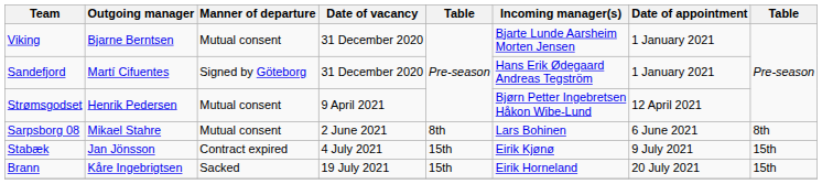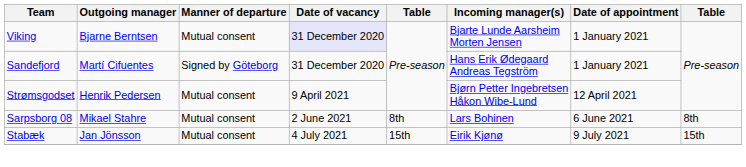 <table class="wikitable">
 <tr>
 <th>Team</th>
 <th>Outgoing manager</th>
 <th>Manner of departure</th>
 <th>Date of vacancy</th>
 <th>Table</th>
 <th>Incoming manager(s)</th>
 <th>Date of appointment</th>
 <th>Table</th>
 </tr>
 <tr>
 <td><a href='#'>Viking</a></td>
 <td> <a href='#'>Bjarne Berntsen</a></td>
 <td>Mutual consent</td>
-<td>31 December 2020</td>
+<td style="background: lavender;">31 December 2020</td>
 <td rowspan="3"><em>Pre-season</em></td>
 <td> <a href='#'>Bjarte Lunde Aarsheim</a> <br>  <a href='#'>Morten Jensen</a></td>
 <td>1 January 2021</td>
 <td rowspan="3"><em>Pre-season</em></td>
 </tr>
 <tr>
 <td><a href='#'>Sandefjord</a></td>
 <td> <a href='#'>Martí Cifuentes</a></td>
 <td>Signed by <a href='#'>Göteborg</a></td>
 <td>31 December 2020</td>
 <td> <a href='#'>Hans Erik Ødegaard</a> <br>  <a href='#'>Andreas Tegström</a></td>
 <td>1 January 2021</td>
 </tr>
 <tr>
 <td><a href='#'>Strømsgodset</a></td>
 <td> <a href='#'>Henrik Pedersen</a></td>
 <td>Mutual consent</td>
 <td>9 April 2021</td>
 <td> <a href='#'>Bjørn Petter Ingebretsen</a><br>  <a href='#'>Håkon Wibe-Lund</a></td>
 <td>12 April 2021</td>
 </tr>
 <tr>
 <td><a href='#'>Sarpsborg 08</a></td>
 <td> <a href='#'>Mikael Stahre</a></td>
 <td>Mutual consent</td>
 <td>2 June 2021</td>
 <td>8th</td>
 <td> <a href='#'>Lars Bohinen</a></td>
 <td>6 June 2021</td>
 <td>8th</td>
 </tr>
 <tr>
 <td><a href='#'>Stabæk</a></td>
 <td> <a href='#'>Jan Jönsson</a></td>
-<td>Contract expired</td>
+<td>Mutual consent</td>
 <td>4 July 2021</td>
 <td>15th</td>
 <td> <a href='#'>Eirik Kjønø</a></td>
 <td>9 July 2021</td>
 <td>15th</td>
 </tr>
 <tr>
-<td><a href='#'>Brann</a></td>
-<td> <a href='#'>Kåre Ingebrigtsen</a></td>
-<td>Sacked</td>
-<td>19 July 2021</td>
-<td>15th</td>
-<td> <a href='#'>Eirik Horneland</a></td>
-<td>20 July 2021</td>
-<td>15th</td>
-</tr>
-<tr>
 </tr>
 </table>
